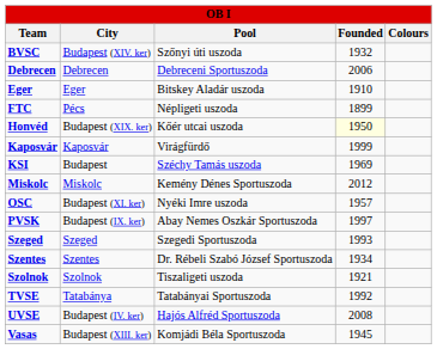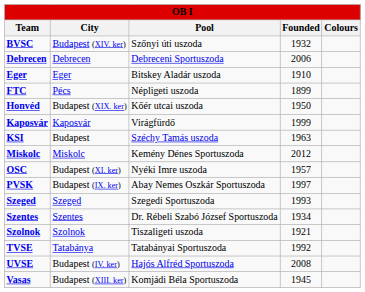 <table class="wikitable sortable">
 <tr>
 <td bgcolor=#DD0000 align="center" colspan="17"><strong><span>OB I</span></strong></td>
 </tr>
 <tr>
 <th>Team</th>
 <th>City</th>
 <th>Pool</th>
 <th>Founded</th>
 <th>Colours</th>
 </tr>
 <tr>
 <td><strong><a href='#'>BVSC</a></strong></td>
 <td><a href='#'>Budapest</a> <small>(<a href='#'>XIV. ker</a>)</small></td>
 <td>Szőnyi úti uszoda</td>
 <td style="text-align: center;">1932</td>
 <td style="text-align: center;"> </td>
 </tr>
 <tr>
 <td><strong><a href='#'>Debrecen</a></strong></td>
 <td><a href='#'>Debrecen</a></td>
 <td><a href='#'>Debreceni Sportuszoda</a></td>
 <td style="text-align: center;">2006</td>
 <td style="text-align: center;"> </td>
 </tr>
 <tr>
 <td><strong><a href='#'>Eger</a></strong></td>
 <td><a href='#'>Eger</a></td>
 <td>Bitskey Aladár uszoda</td>
 <td style="text-align: center;">1910</td>
 <td style="text-align: center;"> </td>
 </tr>
 <tr>
 <td><strong><a href='#'>FTC</a></strong></td>
 <td><a href='#'>Pécs</a></td>
 <td>Népligeti uszoda</td>
 <td style="text-align: center;">1899</td>
 <td style="text-align: center;"> </td>
 </tr>
 <tr>
 <td><strong><a href='#'>Honvéd</a></strong></td>
 <td>Budapest <small>(<a href='#'>XIX. ker</a>)</small></td>
 <td>Kőér utcai uszoda</td>
-<td style="background: lightyellow; text-align: center;">1950</td>
+<td style="text-align: center;">1950</td>
 <td style="text-align: center;">  </td>
 </tr>
 <tr>
 <td><strong><a href='#'>Kaposvár</a></strong></td>
 <td><a href='#'>Kaposvár</a></td>
 <td>Virágfürdő</td>
 <td style="text-align: center;">1999</td>
 <td style="text-align: center;"> </td>
 </tr>
 <tr>
 <td><strong><a href='#'>KSI</a></strong></td>
 <td>Budapest</td>
 <td><a href='#'>Széchy Tamás uszoda</a></td>
-<td style="text-align: center;">1969</td>
+<td style="text-align: center;">1963</td>
 <td style="text-align: center;"> </td>
 </tr>
 <tr>
 <td><strong><a href='#'>Miskolc</a></strong></td>
 <td><a href='#'>Miskolc</a></td>
 <td>Kemény Dénes Sportuszoda</td>
 <td style="text-align: center;">2012</td>
 <td style="text-align: center;"> </td>
 </tr>
 <tr>
 <td><strong><a href='#'>OSC</a></strong></td>
 <td>Budapest <small>(<a href='#'>XI. ker</a>)</small></td>
 <td>Nyéki Imre uszoda</td>
 <td style="text-align: center;">1957</td>
 <td style="text-align: center;"> </td>
 </tr>
 <tr>
 <td><strong><a href='#'>PVSK</a></strong></td>
 <td>Budapest <small>(<a href='#'>IX. ker</a>)</small></td>
 <td>Abay Nemes Oszkár Sportuszoda</td>
 <td style="text-align: center;">1997</td>
 <td style="text-align: center;"> </td>
 </tr>
 <tr>
 <td><strong><a href='#'>Szeged</a></strong></td>
 <td><a href='#'>Szeged</a></td>
 <td>Szegedi Sportuszoda</td>
 <td style="text-align: center;">1993</td>
 <td style="text-align: center;">  </td>
 </tr>
 <tr>
 <td><strong><a href='#'>Szentes</a></strong></td>
 <td><a href='#'>Szentes</a></td>
 <td>Dr. Rébeli Szabó József Sportuszoda</td>
 <td style="text-align: center;">1934</td>
 <td style="text-align: center;"> </td>
 </tr>
 <tr>
 <td><strong><a href='#'>Szolnok</a></strong></td>
 <td><a href='#'>Szolnok</a></td>
 <td>Tiszaligeti uszoda</td>
 <td style="text-align: center;">1921</td>
 <td style="text-align: center;"> </td>
 </tr>
 <tr>
 <td><strong><a href='#'>TVSE</a></strong></td>
 <td><a href='#'>Tatabánya</a></td>
 <td>Tatabányai Sportuszoda</td>
 <td style="text-align: center;">1992</td>
 <td style="text-align: center;"> </td>
 </tr>
 <tr>
 <td><strong><a href='#'>UVSE</a></strong></td>
 <td>Budapest <small>(<a href='#'>IV. ker</a>)</small></td>
 <td><a href='#'>Hajós Alfréd Sportuszoda</a></td>
 <td style="text-align: center;">2008</td>
 <td style="text-align: center;"> </td>
 </tr>
 <tr>
 <td><strong><a href='#'>Vasas</a></strong></td>
 <td>Budapest <small>(<a href='#'>XIII. ker</a>)</small></td>
 <td>Komjádi Béla Sportuszoda</td>
 <td style="text-align: center;">1945</td>
 <td style="text-align: center;"> </td>
 </tr>
 </table>
